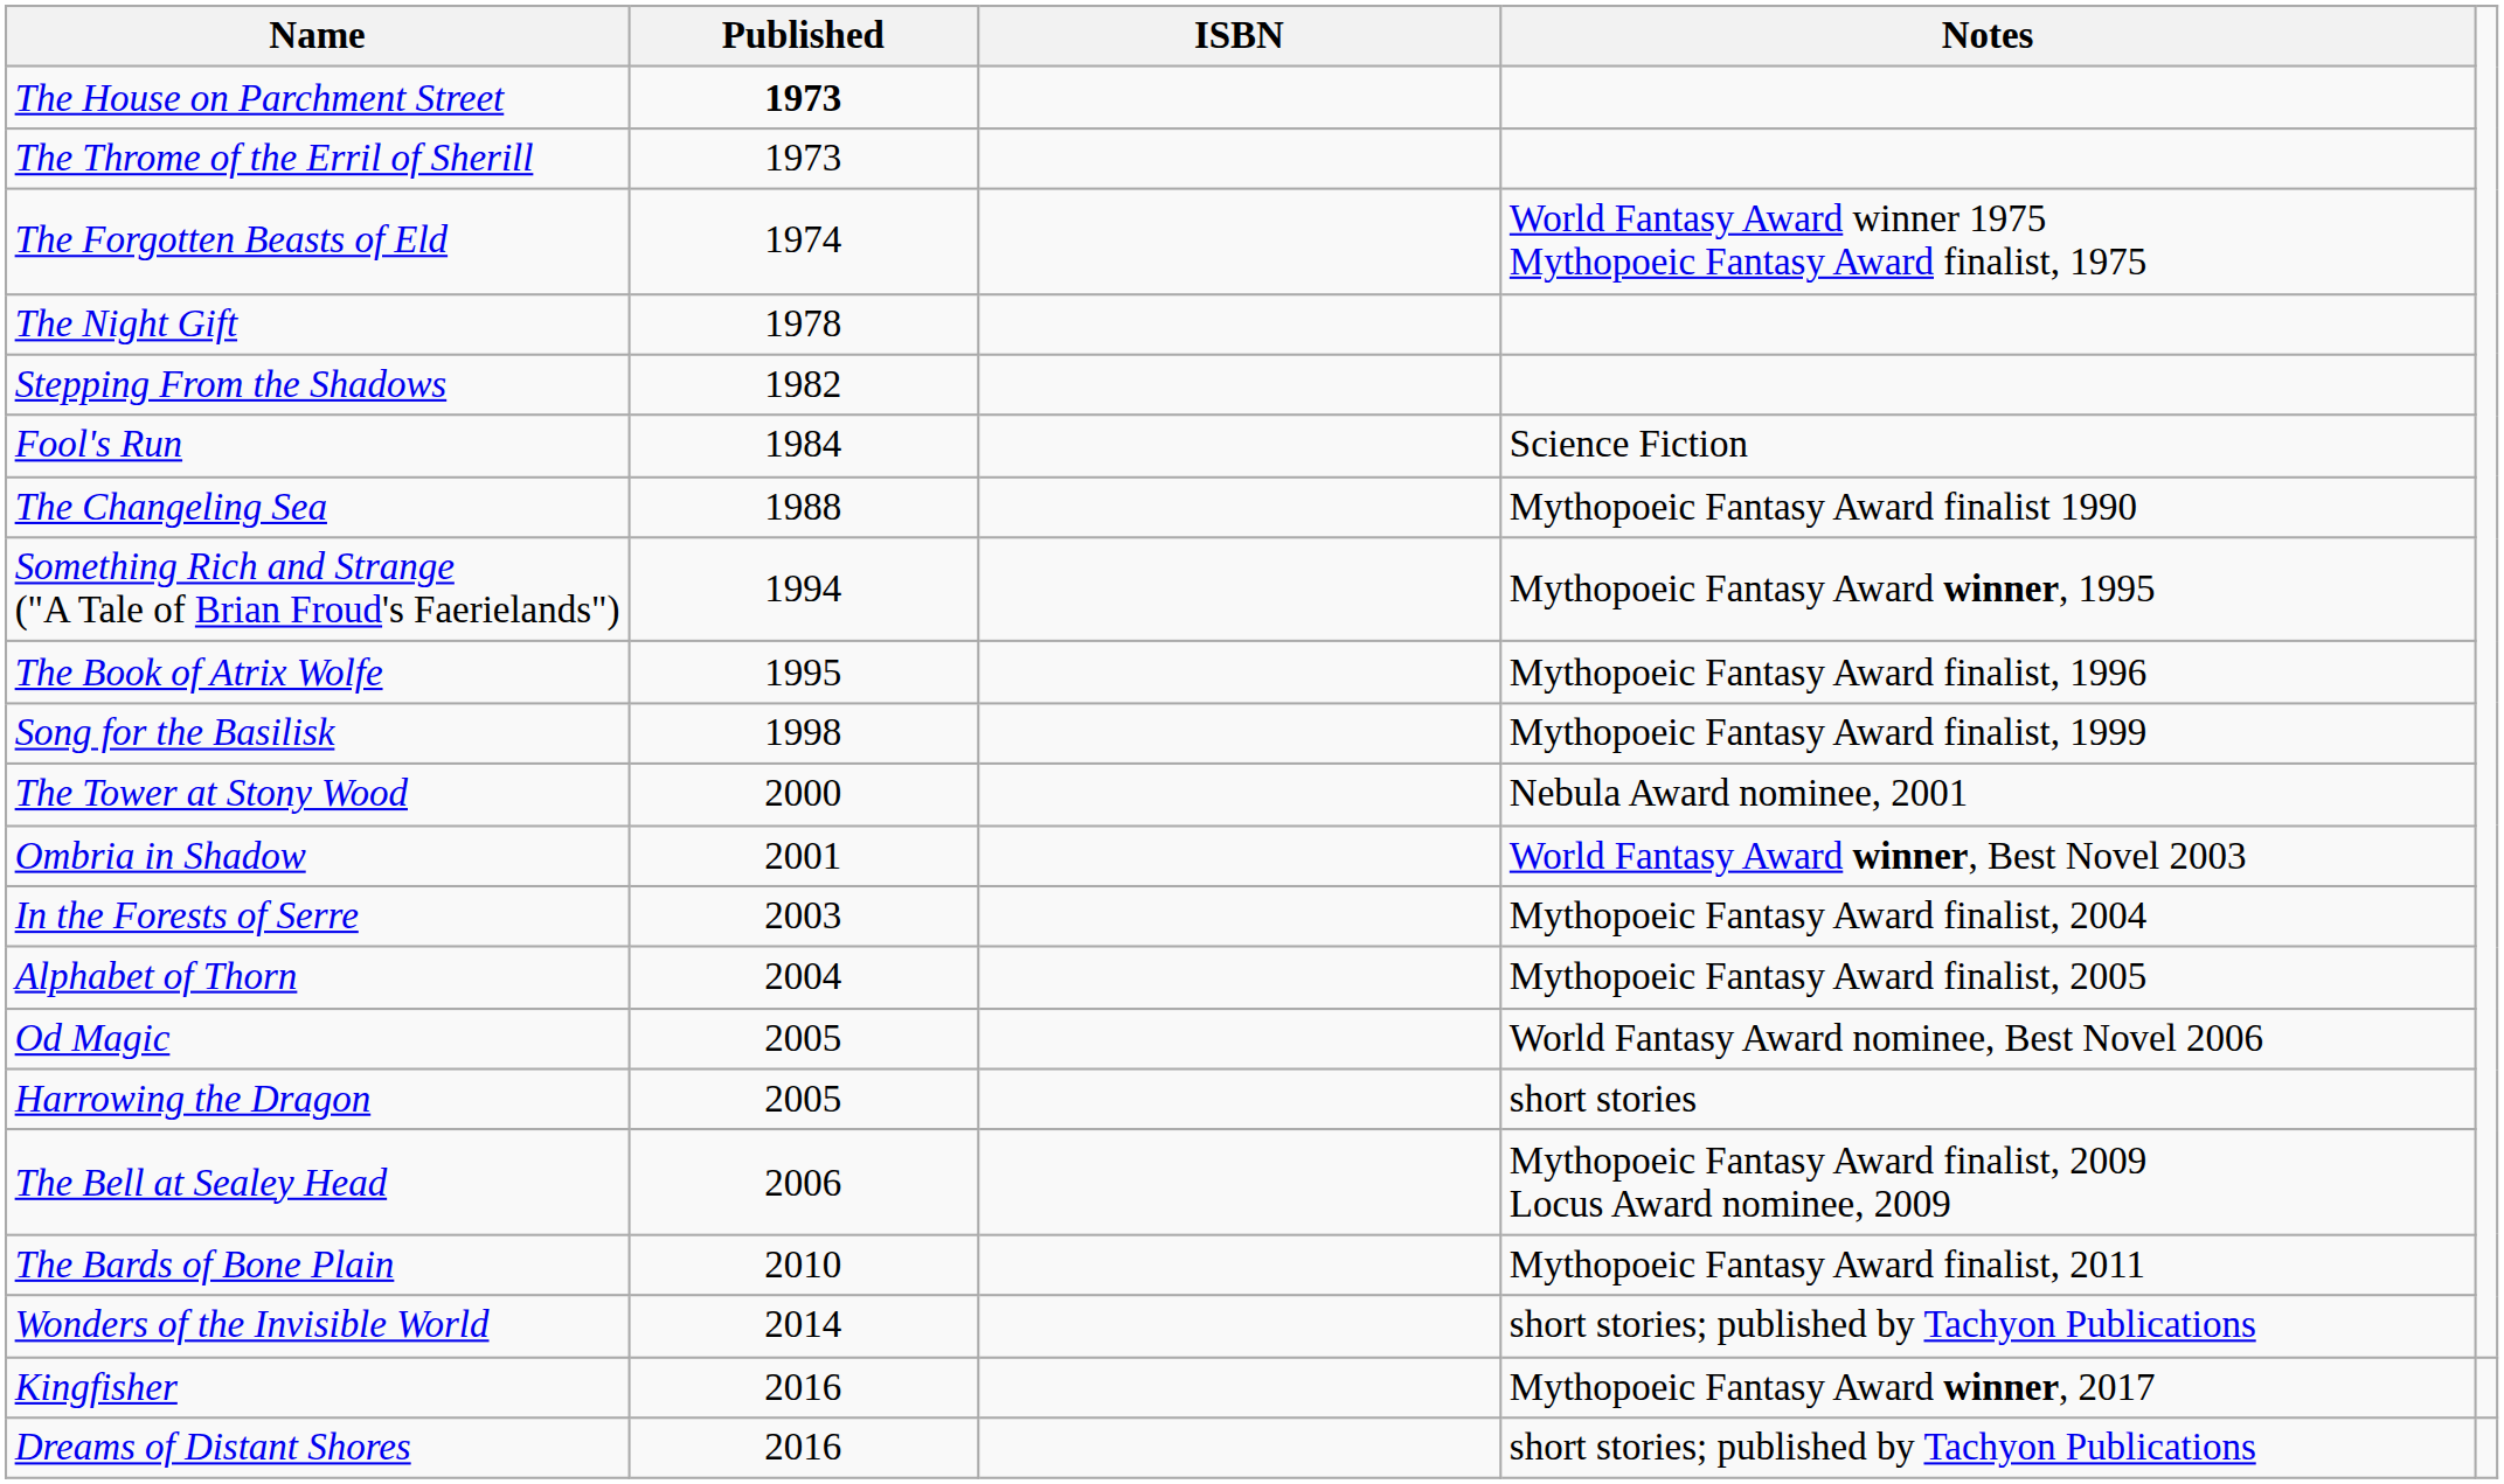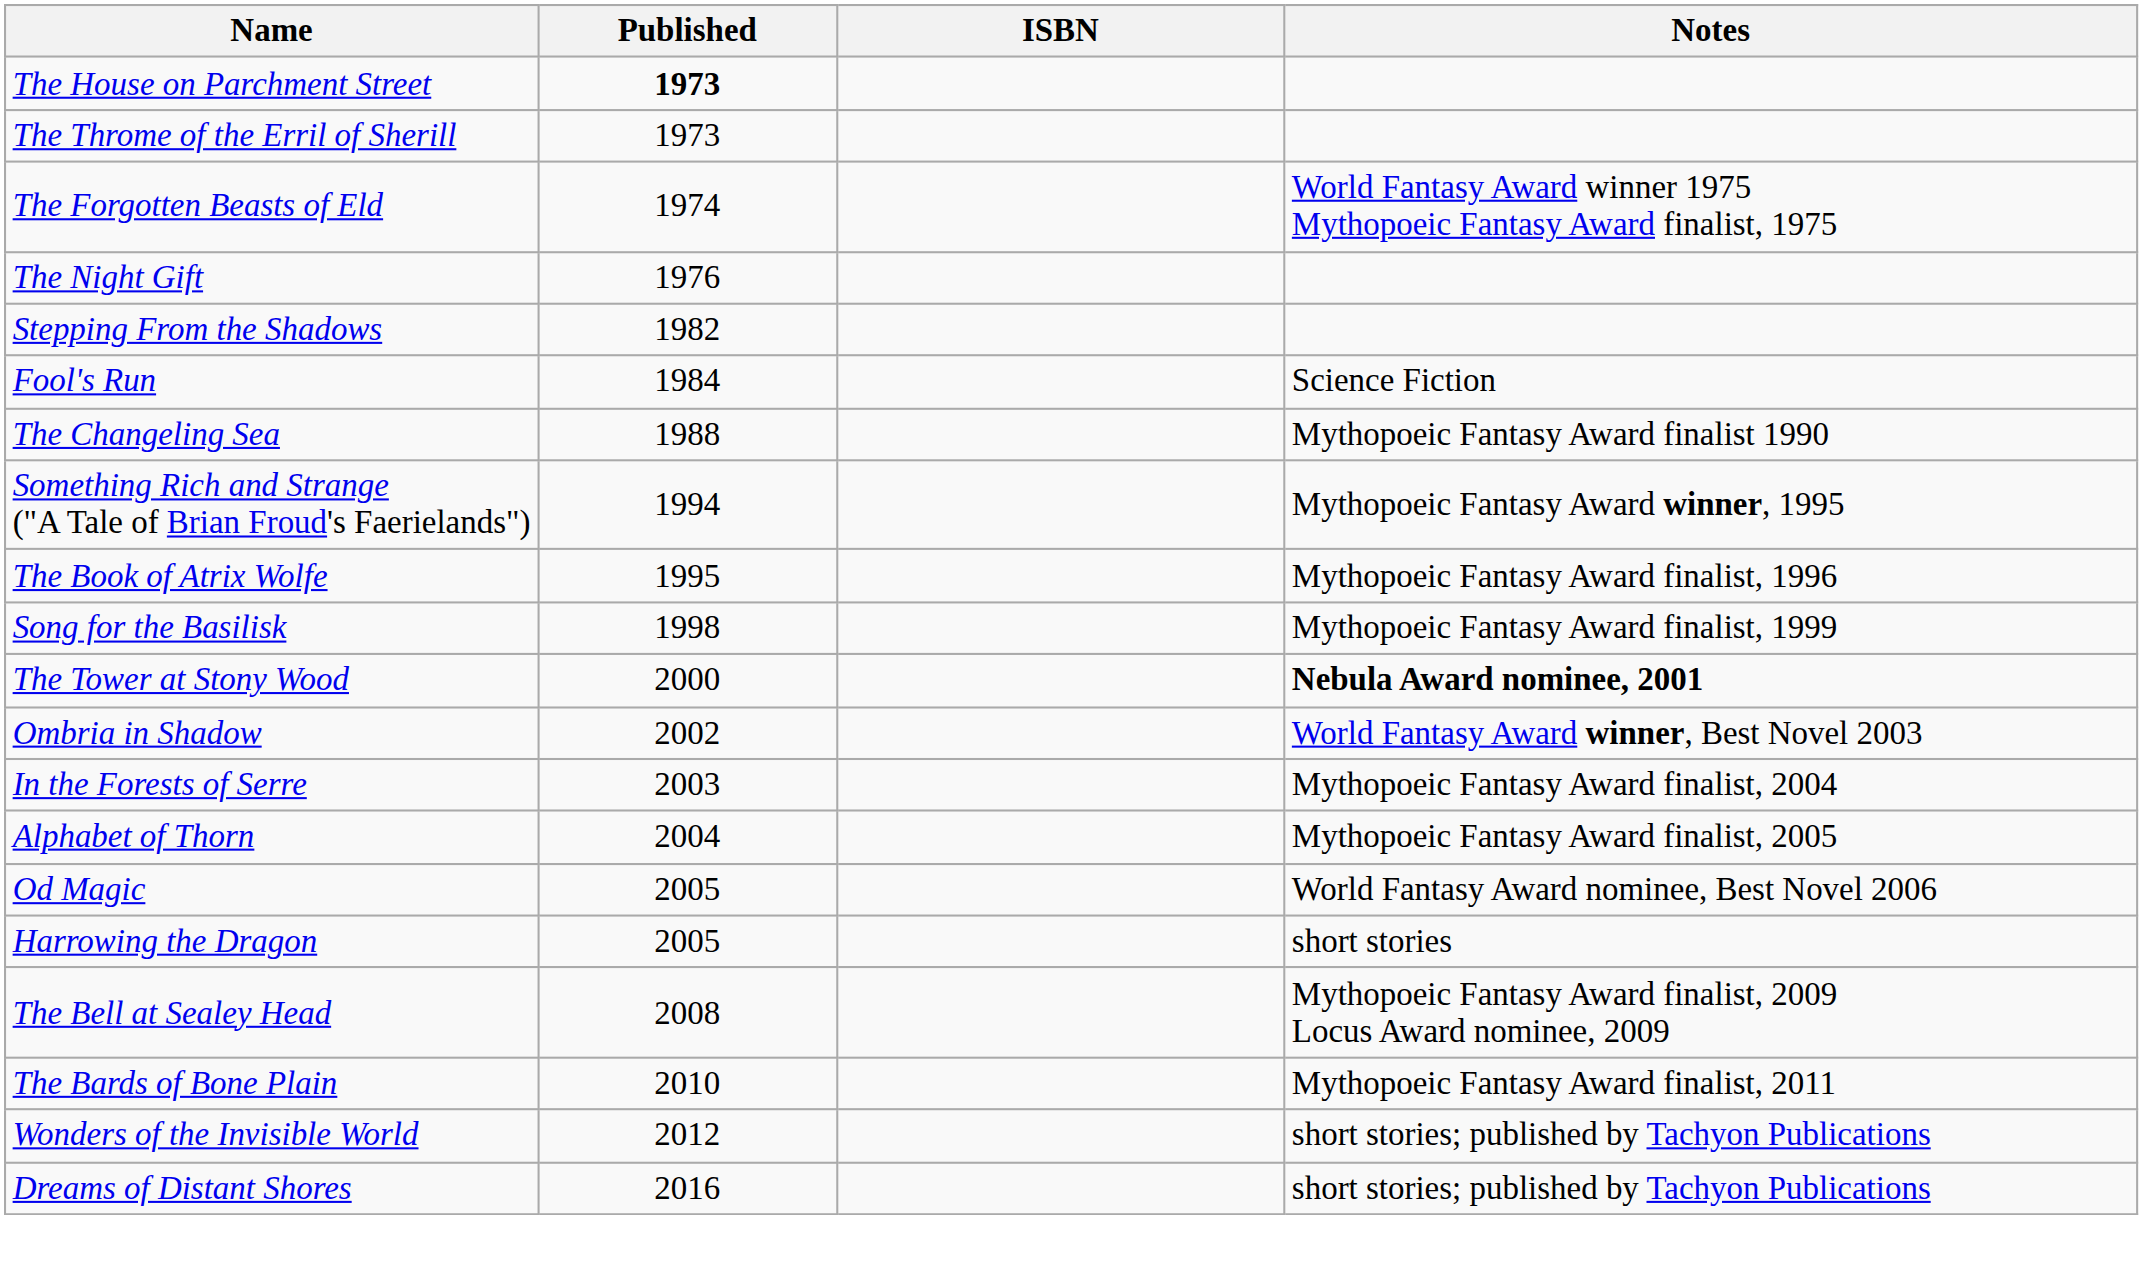 <table class="wikitable sortable" id="noveltable" border="1">
 <tr>
 <th Width=25%>Name</th>
 <th width=14%>Published</th>
 <th Width=21%>ISBN</th>
 <th>Notes</th>
 </tr>
 <tr>
 <td><em><a href='#'>The House on Parchment Street</a></em></td>
 <td align="center"><strong>1973</strong></td>
 <td align="center"></td>
 <td></td>
 </tr>
 <tr>
 <td><em><a href='#'>The Throme of the Erril of Sherill</a></em></td>
 <td align="center">1973</td>
 <td align="center"></td>
 <td></td>
 </tr>
 <tr>
 <td><em><a href='#'>The Forgotten Beasts of Eld</a></em></td>
 <td align="center">1974</td>
 <td align="center"></td>
 <td><a href='#'>World Fantasy Award</a> winner 1975<br><a href='#'>Mythopoeic Fantasy Award</a> finalist, 1975</td>
 </tr>
 <tr>
 <td><em><a href='#'>The Night Gift</a></em></td>
-<td align="center">1978</td>
+<td align="center">1976</td>
 <td align="center"></td>
 <td></td>
 </tr>
 <tr>
 <td><em><a href='#'>Stepping From the Shadows</a></em></td>
 <td align="center">1982</td>
 <td align="center"></td>
 <td></td>
 </tr>
 <tr>
 <td><em><a href='#'>Fool's Run</a></em></td>
 <td align="center">1984</td>
 <td align="center"></td>
 <td>Science Fiction</td>
 </tr>
 <tr>
 <td><em><a href='#'>The Changeling Sea</a></em></td>
 <td align="center">1988</td>
 <td align="center"></td>
 <td>Mythopoeic Fantasy Award finalist 1990</td>
 </tr>
 <tr>
 <td><em><a href='#'>Something Rich and Strange</a></em><br>("A Tale of <a href='#'>Brian Froud</a>'s Faerielands")</td>
 <td align="center">1994</td>
 <td align="center"></td>
 <td>Mythopoeic Fantasy Award <strong>winner</strong>, 1995</td>
 </tr>
 <tr>
 <td><em><a href='#'>The Book of Atrix Wolfe</a></em></td>
 <td align="center">1995</td>
 <td align="center"></td>
 <td>Mythopoeic Fantasy Award finalist, 1996</td>
 </tr>
 <tr>
 <td><em><a href='#'>Song for the Basilisk</a></em></td>
 <td align="center">1998</td>
 <td align="center"></td>
 <td>Mythopoeic Fantasy Award finalist, 1999</td>
 </tr>
 <tr>
 <td><em><a href='#'>The Tower at Stony Wood</a></em></td>
 <td align="center">2000</td>
 <td align="center"></td>
-<td>Nebula Award nominee, 2001</td>
+<td><strong>Nebula Award nominee, 2001</strong></td>
 </tr>
 <tr>
 <td><em><a href='#'>Ombria in Shadow</a></em></td>
-<td align="center">2001</td>
+<td align="center">2002</td>
 <td align="center"></td>
 <td><a href='#'>World Fantasy Award</a> <strong>winner</strong>, Best Novel 2003</td>
 </tr>
 <tr>
 <td><em><a href='#'>In the Forests of Serre</a></em></td>
 <td align="center">2003</td>
 <td align="center"></td>
 <td>Mythopoeic Fantasy Award finalist, 2004</td>
 </tr>
 <tr>
 <td><em><a href='#'>Alphabet of Thorn</a></em></td>
 <td align="center">2004</td>
 <td align="center"></td>
 <td>Mythopoeic Fantasy Award finalist, 2005</td>
 </tr>
 <tr>
 <td><em><a href='#'>Od Magic</a></em></td>
 <td align="center">2005</td>
 <td align="center"></td>
 <td>World Fantasy Award nominee, Best Novel 2006</td>
 </tr>
 <tr>
 <td><em><a href='#'>Harrowing the Dragon</a></em></td>
 <td align="center">2005</td>
 <td align="center"></td>
 <td>short stories</td>
 </tr>
 <tr>
 <td><em><a href='#'>The Bell at Sealey Head</a></em></td>
-<td align="center">2006</td>
+<td align="center">2008</td>
 <td align="center"></td>
 <td>Mythopoeic Fantasy Award finalist, 2009<br>Locus Award nominee, 2009</td>
 </tr>
 <tr>
 <td><em><a href='#'>The Bards of Bone Plain</a></em></td>
 <td align="center">2010</td>
 <td align="center"></td>
 <td>Mythopoeic Fantasy Award finalist, 2011</td>
 </tr>
 <tr>
 <td><em><a href='#'>Wonders of the Invisible World</a></em></td>
-<td align="center">2014</td>
+<td align="center">2012</td>
 <td align="center"></td>
 <td>short stories; published by <a href='#'>Tachyon Publications</a></td>
-</tr>
-<tr>
-<td><em><a href='#'>Kingfisher</a></em></td>
-<td align="center">2016</td>
-<td align="center"></td>
-<td>Mythopoeic Fantasy Award <strong>winner</strong>, 2017</td>
-<td></td>
 </tr>
 <tr>
 <td><em><a href='#'>Dreams of Distant Shores</a></em></td>
 <td align="center">2016</td>
 <td align="center"></td>
 <td>short stories; published by <a href='#'>Tachyon Publications</a></td>
 </tr>
 </table>
